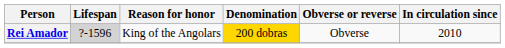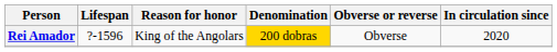 <table class="wikitable" style="font-size: 95%; text-align:center;">
 <tr>
 <th>Person</th>
 <th>Lifespan</th>
 <th>Reason for honor</th>
 <th>Denomination</th>
 <th>Obverse or reverse</th>
 <th>In circulation since</th>
 </tr>
 <tr>
 <th><a href='#'>Rei Amador</a></th>
-<td style="background: lightgrey;">?-1596</td>
+<td>?-1596</td>
 <td>King of the Angolars</td>
 <td style="background: gold;">200 dobras</td>
 <td>Obverse</td>
-<td>2010</td>
+<td>2020</td>
 </tr>
 <tr>
 </tr>
 </table>
